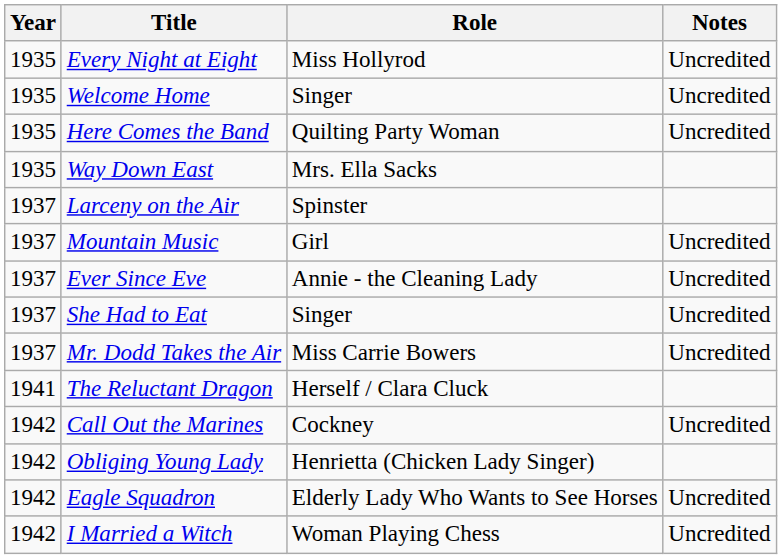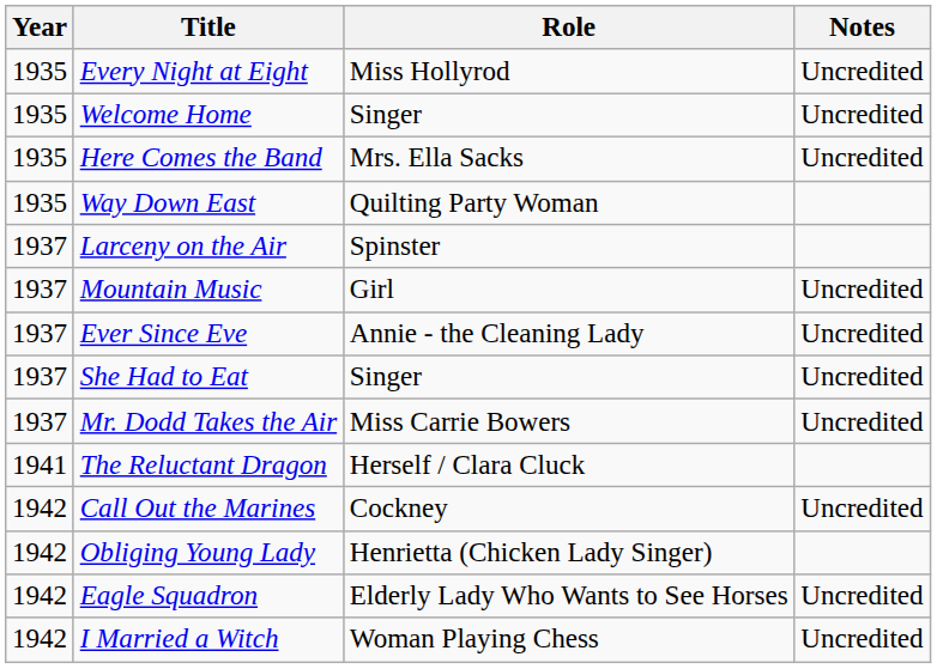 <table class="wikitable">
 <tr>
 <th>Year</th>
 <th>Title</th>
 <th>Role</th>
 <th>Notes</th>
 </tr>
 <tr>
 <td>1935</td>
 <td><em><a href='#'>Every Night at Eight</a></em></td>
 <td>Miss Hollyrod</td>
 <td>Uncredited</td>
 </tr>
 <tr>
 <td>1935</td>
 <td><em><a href='#'>Welcome Home</a></em></td>
 <td>Singer</td>
 <td>Uncredited</td>
 </tr>
 <tr>
 <td>1935</td>
 <td><em><a href='#'>Here Comes the Band</a></em></td>
-<td>Quilting Party Woman</td>
+<td>Mrs. Ella Sacks</td>
 <td>Uncredited</td>
 </tr>
 <tr>
 <td>1935</td>
 <td><em><a href='#'>Way Down East</a></em></td>
-<td>Mrs. Ella Sacks</td>
+<td>Quilting Party Woman</td>
 <td></td>
 </tr>
 <tr>
 <td>1937</td>
 <td><em><a href='#'>Larceny on the Air</a></em></td>
 <td>Spinster</td>
 <td></td>
 </tr>
 <tr>
 <td>1937</td>
 <td><em><a href='#'>Mountain Music</a></em></td>
 <td>Girl</td>
 <td>Uncredited</td>
 </tr>
 <tr>
 <td>1937</td>
 <td><em><a href='#'>Ever Since Eve</a></em></td>
 <td>Annie - the Cleaning Lady</td>
 <td>Uncredited</td>
 </tr>
 <tr>
 <td>1937</td>
 <td><em><a href='#'>She Had to Eat</a></em></td>
 <td>Singer</td>
 <td>Uncredited</td>
 </tr>
 <tr>
 <td>1937</td>
 <td><em><a href='#'>Mr. Dodd Takes the Air</a></em></td>
 <td>Miss Carrie Bowers</td>
 <td>Uncredited</td>
 </tr>
 <tr>
 <td>1941</td>
 <td><em><a href='#'>The Reluctant Dragon</a></em></td>
 <td>Herself / Clara Cluck</td>
 <td></td>
 </tr>
 <tr>
 <td>1942</td>
 <td><em><a href='#'>Call Out the Marines</a></em></td>
 <td>Cockney</td>
 <td>Uncredited</td>
 </tr>
 <tr>
 <td>1942</td>
 <td><em><a href='#'>Obliging Young Lady</a></em></td>
 <td>Henrietta (Chicken Lady Singer)</td>
 <td></td>
 </tr>
 <tr>
 <td>1942</td>
 <td><em><a href='#'>Eagle Squadron</a></em></td>
 <td>Elderly Lady Who Wants to See Horses</td>
 <td>Uncredited</td>
 </tr>
 <tr>
 <td>1942</td>
 <td><em><a href='#'>I Married a Witch</a></em></td>
 <td>Woman Playing Chess</td>
 <td>Uncredited</td>
 </tr>
 </table>
